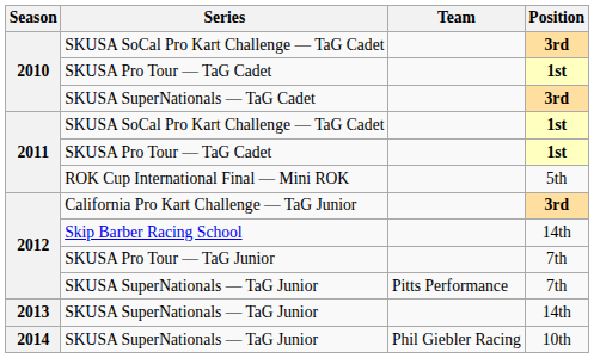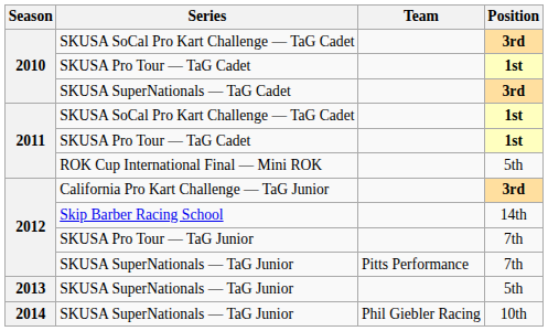 <table class="wikitable" style="font-size: 85%; text-align:center">
 <tr>
 <th>Season</th>
 <th>Series</th>
 <th>Team</th>
 <th>Position</th>
 </tr>
 <tr>
 <th rowspan="3">2010</th>
 <td align="left">SKUSA SoCal Pro Kart Challenge — TaG Cadet</td>
 <td></td>
 <td style="background:#FFDF9F;"><strong>3rd</strong></td>
 </tr>
 <tr>
 <td align="left">SKUSA Pro Tour — TaG Cadet</td>
 <td></td>
 <td style="background:#FFFFBF;"><strong>1st</strong></td>
 </tr>
 <tr>
 <td align="left">SKUSA SuperNationals — TaG Cadet</td>
 <td></td>
 <td style="background:#FFDF9F;"><strong>3rd</strong></td>
 </tr>
 <tr>
 <th rowspan="3">2011</th>
 <td align="left">SKUSA SoCal Pro Kart Challenge — TaG Cadet</td>
 <td></td>
 <td style="background:#FFFFBF;"><strong>1st</strong></td>
 </tr>
 <tr>
 <td align="left">SKUSA Pro Tour — TaG Cadet</td>
 <td></td>
 <td style="background:#FFFFBF;"><strong>1st</strong></td>
 </tr>
 <tr>
 <td align="left">ROK Cup International Final — Mini ROK</td>
 <td></td>
 <td>5th</td>
 </tr>
 <tr>
 <th rowspan="4">2012</th>
 <td align="left">California Pro Kart Challenge  — TaG Junior</td>
 <td></td>
 <td style="background:#FFDF9F;"><strong>3rd</strong></td>
 </tr>
 <tr>
 <td align="left"><a href='#'>Skip Barber Racing School</a></td>
 <td></td>
 <td>14th</td>
 </tr>
 <tr>
 <td align="left">SKUSA Pro Tour — TaG Junior</td>
 <td></td>
 <td>7th</td>
 </tr>
 <tr>
 <td align="left">SKUSA SuperNationals — TaG Junior</td>
 <td align="left">Pitts Performance</td>
 <td>7th</td>
 </tr>
 <tr>
 <th>2013</th>
 <td align="left">SKUSA SuperNationals — TaG Junior</td>
 <td align="left"></td>
-<td>14th</td>
+<td>5th</td>
 </tr>
 <tr>
 <th>2014</th>
 <td align="left">SKUSA SuperNationals — TaG Junior</td>
 <td align="left">Phil Giebler Racing</td>
 <td>10th</td>
 </tr>
 </table>
